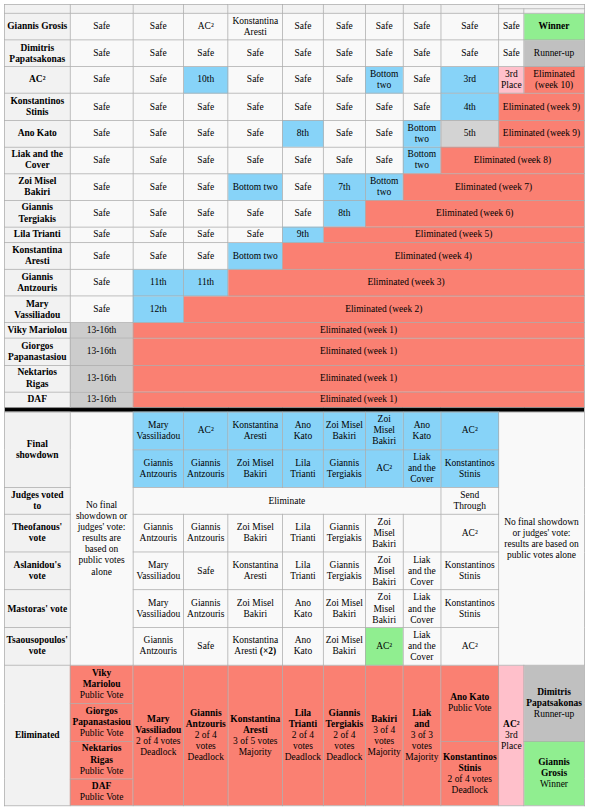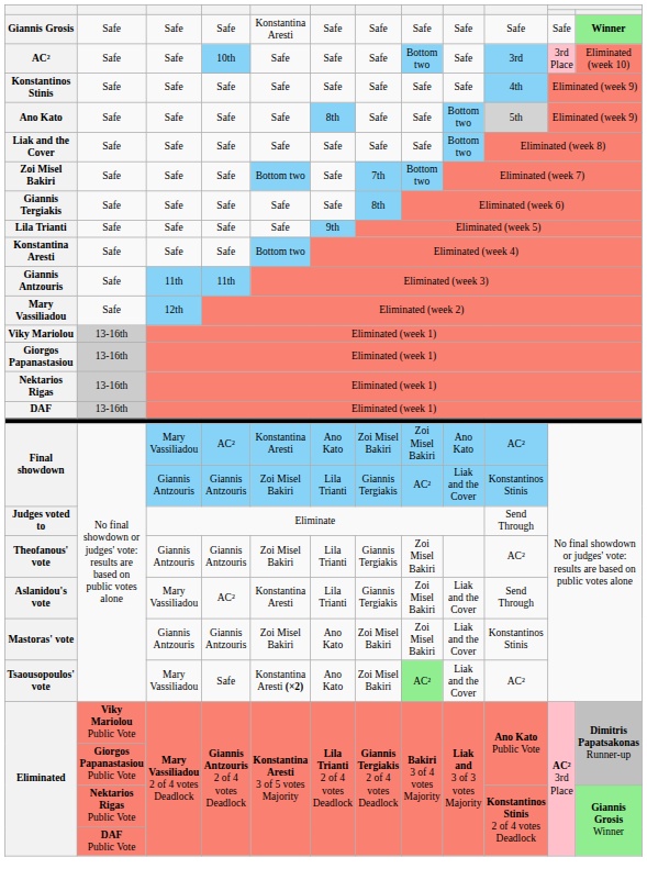 <table class="wikitable" style="text-align:center; font-size:80%; width: 100%">
 <tr>
 <th style="width: 6%;" rowspan="2"></th>
 <th style="width: 6%;" rowspan="2"></th>
 <th style="width: 6%;" rowspan="2"></th>
 <th style="width: 6%;" rowspan="2"></th>
 <th style="width: 6%;" rowspan="2"></th>
 <th style="width: 6%;" rowspan="2"></th>
 <th style="width: 6%;" rowspan="2"></th>
 <th style="width: 6%;" rowspan="2"></th>
 <th style="width: 6%;" rowspan="2"></th>
 <th style="width: 6%;" rowspan="2"></th>
 <th style="width: 12%;" colspan="2"></th>
 </tr>
 <tr>
 <th style="width: 6%;"></th>
 <th style="width: 6%;"></th>
 </tr>
 <tr>
 <th scope="row">Giannis Grosis</th>
 <td>Safe</td>
 <td>Safe</td>
-<td>AC²</td>
+<td>Safe</td>
 <td>Konstantina Aresti</td>
 <td>Safe</td>
 <td>Safe</td>
 <td>Safe</td>
 <td>Safe</td>
 <td>Safe</td>
 <td>Safe</td>
 <td style="background:lightgreen"><strong>Winner</strong></td>
-</tr>
-<tr>
-<th scope="row">Dimitris Papatsakonas</th>
-<td>Safe</td>
-<td>Safe</td>
-<td>Safe</td>
-<td>Safe</td>
-<td>Safe</td>
-<td>Safe</td>
-<td>Safe</td>
-<td>Safe</td>
-<td>Safe</td>
-<td>Safe</td>
-<td style="background:silver">Runner-up</td>
 </tr>
 <tr>
 <th scope="row">AC²</th>
 <td>Safe</td>
 <td>Safe</td>
 <td style="background:#87D3F8">10th</td>
 <td>Safe</td>
 <td>Safe</td>
 <td>Safe</td>
 <td style="background:#87D3F8">Bottom two</td>
 <td>Safe</td>
 <td style="background:#87D3F8">3rd</td>
 <td style="background:pink">3rd Place</td>
 <td style="background:salmon;">Eliminated (week 10)</td>
 </tr>
 <tr>
 <th scope="row">Konstantinos Stinis</th>
 <td>Safe</td>
 <td>Safe</td>
 <td>Safe</td>
 <td>Safe</td>
 <td>Safe</td>
 <td>Safe</td>
 <td>Safe</td>
 <td>Safe</td>
 <td style="background:#87D3F8">4th</td>
 <td colspan="2" style="background:salmon">Eliminated (week 9)</td>
 </tr>
 <tr>
 <th scope="row">Ano Kato</th>
 <td>Safe</td>
 <td>Safe</td>
 <td>Safe</td>
 <td>Safe</td>
 <td style="background:#87D3F8">8th</td>
 <td>Safe</td>
 <td>Safe</td>
 <td style="background:#87D3F8">Bottom two</td>
 <td style="background:lightgrey">5th</td>
 <td colspan="2" style="background:salmon">Eliminated (week 9)</td>
 </tr>
 <tr>
 <th scope="row">Liak and the Cover</th>
 <td>Safe</td>
 <td>Safe</td>
 <td>Safe</td>
 <td>Safe</td>
 <td>Safe</td>
 <td>Safe</td>
 <td>Safe</td>
 <td style="background:#87D3F8">Bottom two</td>
 <td colspan="3" style="background:salmon">Eliminated (week 8)</td>
 </tr>
 <tr>
 <th scope="row">Zoi Misel Bakiri</th>
 <td>Safe</td>
 <td>Safe</td>
 <td>Safe</td>
 <td style="background:#87D3F8">Bottom two</td>
 <td>Safe</td>
 <td style="background:#87D3F8">7th</td>
 <td style="background:#87D3F8">Bottom two</td>
 <td colspan="4" style="background:salmon">Eliminated (week 7)</td>
 </tr>
 <tr>
 <th scope="row">Giannis Tergiakis</th>
 <td>Safe</td>
 <td>Safe</td>
 <td>Safe</td>
 <td>Safe</td>
 <td>Safe</td>
 <td style="background:#87D3F8">8th</td>
 <td colspan="5" style="background:salmon">Eliminated (week 6)</td>
 </tr>
 <tr>
 <th scope="row">Lila Trianti</th>
 <td>Safe</td>
 <td>Safe</td>
 <td>Safe</td>
 <td>Safe</td>
 <td style="background:#87D3F8">9th</td>
 <td colspan="6" style="background:salmon">Eliminated (week 5)</td>
 </tr>
 <tr>
 <th scope="row">Konstantina Aresti</th>
 <td>Safe</td>
 <td>Safe</td>
 <td>Safe</td>
 <td style="background:#87D3F8">Bottom two</td>
 <td colspan="7" style="background:salmon">Eliminated (week 4)</td>
 </tr>
 <tr>
 <th scope="row">Giannis Antzouris</th>
 <td>Safe</td>
 <td style="background:#87D3F8">11th</td>
 <td style="background:#87D3F8">11th</td>
 <td colspan="8" style="background:salmon">Eliminated (week 3)</td>
 </tr>
 <tr>
 <th scope="row">Mary Vassiliadou</th>
 <td>Safe</td>
 <td style="background:#87D3F8">12th</td>
 <td colspan="9" style="background:salmon">Eliminated (week 2)</td>
 </tr>
 <tr>
 <th scope="row">Viky Mariolou</th>
 <td style="background:#CCC">13-16th</td>
 <td colspan="10" style="background:salmon">Eliminated (week 1)</td>
 </tr>
 <tr>
 <th scope="row">Giorgos Papanastasiou</th>
 <td style="background:#CCC">13-16th</td>
 <td colspan="10" style="background:salmon">Eliminated (week 1)</td>
 </tr>
 <tr>
 <th scope="row">Nektarios Rigas</th>
 <td style="background:#CCC">13-16th</td>
 <td colspan="10" style="background:salmon">Eliminated (week 1)</td>
 </tr>
 <tr>
 <th scope="row">DAF</th>
 <td style="background:#CCC">13-16th</td>
 <td colspan="10" style="background:salmon">Eliminated (week 1)</td>
 </tr>
 <tr>
 <td colspan="12" style="background:#000"></td>
 </tr>
 <tr>
 <th rowspan=2 scope="row">Final showdown</th>
 <td rowspan="7" colspan="1">No final showdown or judges' vote: results are based on public votes alone</td>
 <td style="background:#87D3F8">Mary Vassiliadou</td>
 <td style="background:#87D3F8">AC²</td>
 <td style="background:#87D3F8">Konstantina Aresti</td>
 <td style="background:#87D3F8">Ano Kato</td>
 <td style="background:#87D3F8">Zoi Misel Bakiri</td>
 <td style="background:#87D3F8">Zoi Misel Bakiri</td>
 <td style="background:#87D3F8">Ano Kato</td>
 <td style="background:#87D3F8">AC²</td>
 <td rowspan="7" colspan="2">No final showdown or judges' vote: results are based on public votes alone</td>
 </tr>
 <tr>
 <td style="background:#87D3F8">Giannis Antzouris</td>
 <td style="background:#87D3F8">Giannis Antzouris</td>
 <td style="background:#87D3F8">Zoi Misel Bakiri</td>
 <td style="background:#87D3F8">Lila Trianti</td>
 <td style="background:#87D3F8">Giannis Tergiakis</td>
 <td style="background:#87D3F8">AC²</td>
 <td style="background:#87D3F8">Liak and the Cover</td>
 <td style="background:#87D3F8">Konstantinos Stinis</td>
 </tr>
 <tr>
 <th scope="row">Judges voted to</th>
 <td colspan="7">Eliminate</td>
 <td>Send Through</td>
 </tr>
 <tr>
 <th scope="row">Theofanous' vote</th>
 <td>Giannis Antzouris</td>
 <td>Giannis Antzouris</td>
 <td>Zoi Misel Bakiri</td>
 <td>Lila Trianti</td>
 <td>Giannis Tergiakis</td>
 <td>Zoi Misel Bakiri</td>
 <td></td>
 <td>AC²</td>
 </tr>
 <tr>
 <th scope="row">Aslanidou's vote</th>
 <td>Mary Vassiliadou</td>
-<td>Safe</td>
+<td>AC²</td>
 <td>Konstantina Aresti</td>
 <td>Lila Trianti</td>
 <td>Giannis Tergiakis</td>
 <td>Zoi Misel Bakiri</td>
 <td>Liak and the Cover</td>
-<td>Konstantinos Stinis</td>
+<td>Send Through</td>
 </tr>
 <tr>
 <th scope="row">Mastoras' vote</th>
-<td>Mary Vassiliadou</td>
+<td>Giannis Antzouris</td>
 <td>Giannis Antzouris</td>
 <td>Zoi Misel Bakiri</td>
 <td>Ano Kato</td>
 <td>Zoi Misel Bakiri</td>
 <td>Zoi Misel Bakiri</td>
 <td>Liak and the Cover</td>
 <td>Konstantinos Stinis</td>
 </tr>
 <tr>
 <th scope="row">Tsaousopoulos' vote</th>
-<td>Giannis Antzouris</td>
+<td>Mary Vassiliadou</td>
 <td>Safe</td>
 <td>Konstantina Aresti <strong>(×2)</strong></td>
 <td>Ano Kato</td>
 <td>Zoi Misel Bakiri</td>
 <td style="background: lightgreen;">AC²</td>
 <td>Liak and the Cover</td>
 <td>AC²</td>
 </tr>
 <tr>
 <th rowspan="4" scope="row">Eliminated</th>
 <td style="background:#FA8072"><strong>Viky Mariolou</strong><br>Public Vote</td>
 <td style="background:#FA8072" rowspan=4><strong>Mary Vassiliadou</strong><br> 2 of 4 votes Deadlock</td>
 <td style="background:#FA8072" rowspan=4><strong>Giannis Antzouris</strong><br> 2 of 4 votes Deadlock</td>
 <td style="background:#FA8072" rowspan=4><strong>Konstantina Aresti</strong><br> 3 of 5 votes Majority</td>
 <td style="background:#FA8072" rowspan=4><strong>Lila Trianti</strong><br> 2 of 4 votes Deadlock</td>
 <td style="background:#FA8072" rowspan=4><strong>Giannis Tergiakis</strong><br> 2 of 4 votes Deadlock</td>
 <td style="background:#FA8072" rowspan=4><strong> Bakiri</strong><br> 3 of 4 votes Majority</td>
 <td style="background:#FA8072" rowspan=4><strong>Liak and </strong><br> 3 of 3 votes Majority</td>
 <td style="background:#FA8072" rowspan=2><strong>Ano Kato</strong><br> Public Vote</td>
 <td style="background:pink" rowspan=4><strong>AC²</strong><br>3rd Place</td>
 <td style="background:silver" rowspan=2><strong>Dimitris Papatsakonas</strong><br>Runner-up</td>
 </tr>
 <tr>
 <td style="background:#FA8072"><strong>Giorgos Papanastasiou</strong><br> Public Vote</td>
 </tr>
 <tr>
 <td style="background:#FA8072"><strong>Nektarios Rigas</strong><br> Public Vote</td>
 <td style="background:#FA8072" rowspan=2><strong>Konstantinos Stinis</strong><br> 2 of 4 votes Deadlock</td>
 <td style="background:lightgreen" rowspan=2><strong>Giannis Grosis</strong><br>Winner</td>
 </tr>
 <tr>
 <td style="background:#FA8072"><strong>DAF</strong><br> Public Vote</td>
 </tr>
 </table>
